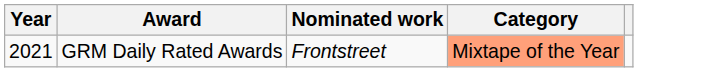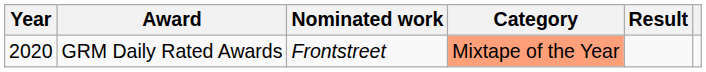 <table class="wikitable sortable plainrowheaders" style="width: auto;">
 <tr>
 <th scope="col">Year</th>
 <th scope="col">Award</th>
 <th scope="col">Nominated work</th>
 <th scope="col">Category</th>
+<th scope="col">Result</th>
 <th scope="col" class="unsortable"></th>
 </tr>
 <tr>
-<td>2021</td>
+<td>2020</td>
 <td>GRM Daily Rated Awards</td>
 <td><em>Frontstreet</em></td>
 <td style="background: lightsalmon;">Mixtape of the Year</td>
 <td></td>
+<td></td>
 </tr>
 </table>
